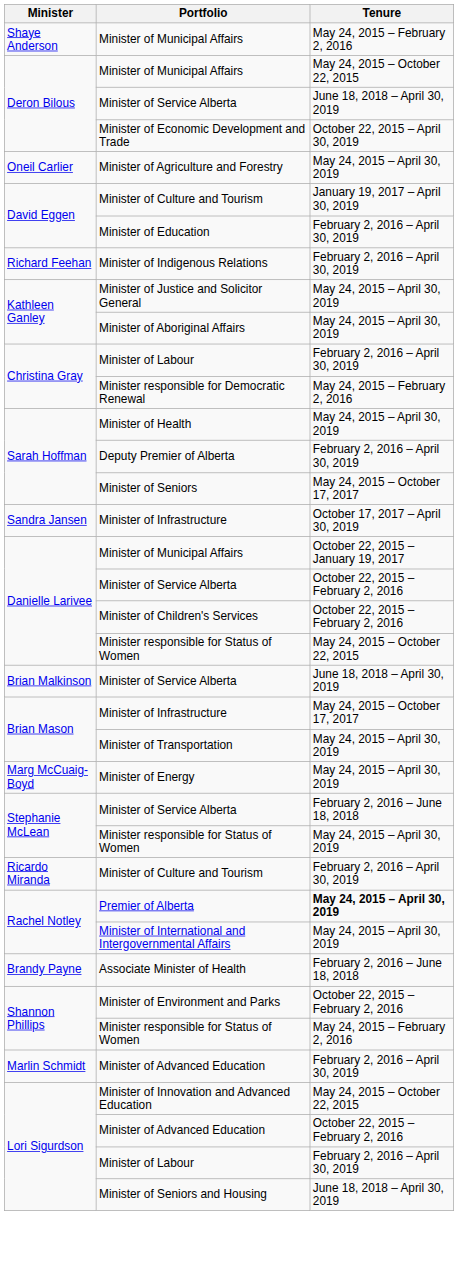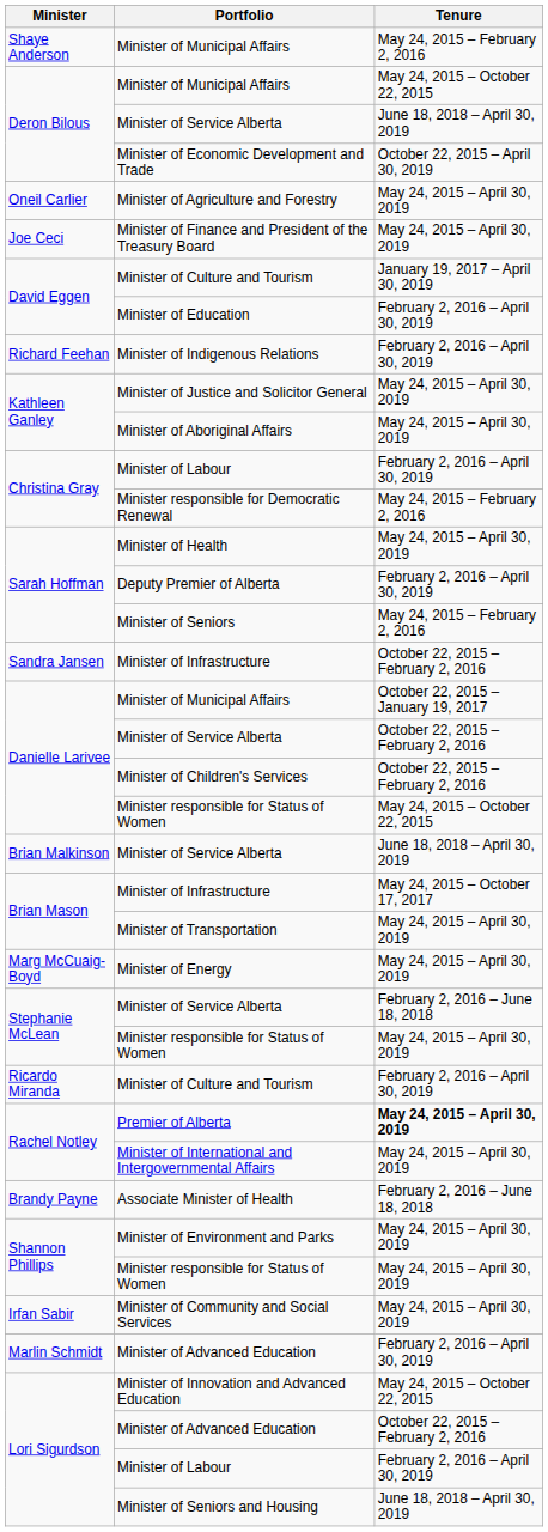 <table class="wikitable">
 <tr>
 <th>Minister</th>
 <th colspan="1">Portfolio</th>
 <th>Tenure</th>
 </tr>
 <tr>
 <td><a href='#'>Shaye Anderson</a></td>
 <td rowspan="1">Minister of Municipal Affairs</td>
 <td>May 24, 2015 – February 2, 2016</td>
 </tr>
 <tr>
 <td rowspan="3"><a href='#'>Deron Bilous</a></td>
 <td rowspan="1">Minister of Municipal Affairs</td>
 <td>May 24, 2015 – October 22, 2015</td>
 </tr>
 <tr>
 <td rowspan="1">Minister of Service Alberta</td>
 <td>June 18, 2018 – April 30, 2019</td>
 </tr>
 <tr>
 <td rowspan="1">Minister of Economic Development and Trade</td>
 <td>October 22, 2015 – April 30, 2019</td>
 </tr>
 <tr>
 <td><a href='#'>Oneil Carlier</a></td>
 <td>Minister of Agriculture and Forestry</td>
+<td>May 24, 2015 – April 30, 2019</td>
+</tr>
+<tr>
+<td><a href='#'>Joe Ceci</a></td>
+<td>Minister of Finance and President of the Treasury Board</td>
 <td>May 24, 2015 – April 30, 2019</td>
 </tr>
 <tr>
 <td rowspan="2"><a href='#'>David Eggen</a></td>
 <td rowspan="1">Minister of Culture and Tourism</td>
 <td>January 19, 2017 – April 30, 2019</td>
 </tr>
 <tr>
 <td rowspan="1">Minister of Education</td>
 <td>February 2, 2016 – April 30, 2019</td>
 </tr>
 <tr>
 <td><a href='#'>Richard Feehan</a></td>
 <td rowspan="1">Minister of Indigenous Relations</td>
 <td>February 2, 2016 – April 30, 2019</td>
 </tr>
 <tr>
 <td rowspan="2"><a href='#'>Kathleen Ganley</a></td>
 <td rowspan="1">Minister of Justice and Solicitor General</td>
 <td>May 24, 2015 – April 30, 2019</td>
 </tr>
 <tr>
 <td rowspan="1">Minister of Aboriginal Affairs</td>
 <td>May 24, 2015 – April 30, 2019</td>
 </tr>
 <tr>
 <td rowspan="2"><a href='#'>Christina Gray</a></td>
 <td>Minister of Labour</td>
 <td>February 2, 2016 – April 30, 2019</td>
 </tr>
 <tr>
 <td>Minister responsible for Democratic Renewal</td>
 <td>May 24, 2015 – February 2, 2016</td>
 </tr>
 <tr>
 <td rowspan="3"><a href='#'>Sarah Hoffman</a></td>
 <td rowspan="1">Minister of Health</td>
 <td>May 24, 2015 – April 30, 2019</td>
 </tr>
 <tr>
 <td>Deputy Premier of Alberta</td>
 <td>February 2, 2016 – April 30, 2019</td>
 </tr>
 <tr>
 <td rowspan="1">Minister of Seniors</td>
-<td>May 24, 2015 – October 17, 2017</td>
+<td>May 24, 2015 – February 2, 2016</td>
 </tr>
 <tr>
 <td><a href='#'>Sandra Jansen</a></td>
 <td rowspan="1">Minister of Infrastructure</td>
-<td>October 17, 2017 – April 30, 2019</td>
+<td>October 22, 2015 – February 2, 2016</td>
 </tr>
 <tr>
 <td rowspan="4"><a href='#'>Danielle Larivee</a></td>
 <td rowspan="1">Minister of Municipal Affairs</td>
 <td>October 22, 2015 – January 19, 2017</td>
 </tr>
 <tr>
 <td rowspan="1">Minister of Service Alberta</td>
 <td>October 22, 2015 – February 2, 2016</td>
 </tr>
 <tr>
 <td>Minister of Children's Services</td>
 <td>October 22, 2015 – February 2, 2016</td>
 </tr>
 <tr>
 <td>Minister responsible for Status of Women</td>
 <td>May 24, 2015 – October 22, 2015</td>
 </tr>
 <tr>
 <td><a href='#'>Brian Malkinson</a></td>
 <td rowspan="1">Minister of Service Alberta</td>
 <td>June 18, 2018 – April 30, 2019</td>
 </tr>
 <tr>
 <td rowspan="2"><a href='#'>Brian Mason</a></td>
 <td rowspan="1">Minister of Infrastructure</td>
 <td>May 24, 2015 – October 17, 2017</td>
 </tr>
 <tr>
 <td>Minister of Transportation</td>
 <td>May 24, 2015 – April 30, 2019</td>
 </tr>
 <tr>
 <td><a href='#'>Marg McCuaig-Boyd</a></td>
 <td>Minister of Energy</td>
 <td>May 24, 2015 – April 30, 2019</td>
 </tr>
 <tr>
 <td rowspan="2"><a href='#'>Stephanie McLean</a></td>
 <td rowspan="1">Minister of Service Alberta</td>
 <td>February 2, 2016 – June 18, 2018</td>
 </tr>
 <tr>
 <td>Minister responsible for Status of Women</td>
 <td>May 24, 2015 – April 30, 2019</td>
 </tr>
 <tr>
 <td><a href='#'>Ricardo Miranda</a></td>
 <td rowspan="1">Minister of Culture and Tourism</td>
 <td>February 2, 2016 – April 30, 2019</td>
 </tr>
 <tr>
 <td rowspan="2"><a href='#'>Rachel Notley</a></td>
 <td><a href='#'>Premier of Alberta</a></td>
 <td><strong>May 24, 2015 – April 30, 2019</strong></td>
 </tr>
 <tr>
 <td><a href='#'>Minister of International and Intergovernmental Affairs</a></td>
 <td>May 24, 2015 – April 30, 2019</td>
 </tr>
 <tr>
 <td><a href='#'>Brandy Payne</a></td>
 <td>Associate Minister of Health</td>
 <td>February 2, 2016 – June 18, 2018</td>
 </tr>
 <tr>
 <td rowspan="2"><a href='#'>Shannon Phillips</a></td>
 <td rowspan="1">Minister of Environment and Parks</td>
-<td>October 22, 2015 – February 2, 2016</td>
+<td>May 24, 2015 – April 30, 2019</td>
 </tr>
 <tr>
 <td rowspan="1">Minister responsible for Status of Women</td>
-<td>May 24, 2015 – February 2, 2016</td>
+<td>May 24, 2015 – April 30, 2019</td>
+</tr>
+<tr>
+<td><a href='#'>Irfan Sabir</a></td>
+<td rowspan="1">Minister of Community and Social Services</td>
+<td>May 24, 2015 – April 30, 2019</td>
 </tr>
 <tr>
 <td><a href='#'>Marlin Schmidt</a></td>
 <td rowspan="1">Minister of Advanced Education</td>
 <td>February 2, 2016 – April 30, 2019</td>
 </tr>
 <tr>
 <td rowspan="4"><a href='#'>Lori Sigurdson</a></td>
 <td rowspan="1">Minister of Innovation and Advanced Education</td>
 <td>May 24, 2015 – October 22, 2015</td>
 </tr>
 <tr>
 <td>Minister of Advanced Education</td>
 <td>October 22, 2015 – February 2, 2016</td>
 </tr>
 <tr>
 <td>Minister of Labour</td>
 <td>February 2, 2016 – April 30, 2019</td>
 </tr>
 <tr>
 <td>Minister of Seniors and Housing</td>
 <td>June 18, 2018 – April 30, 2019</td>
 </tr>
 </table>
